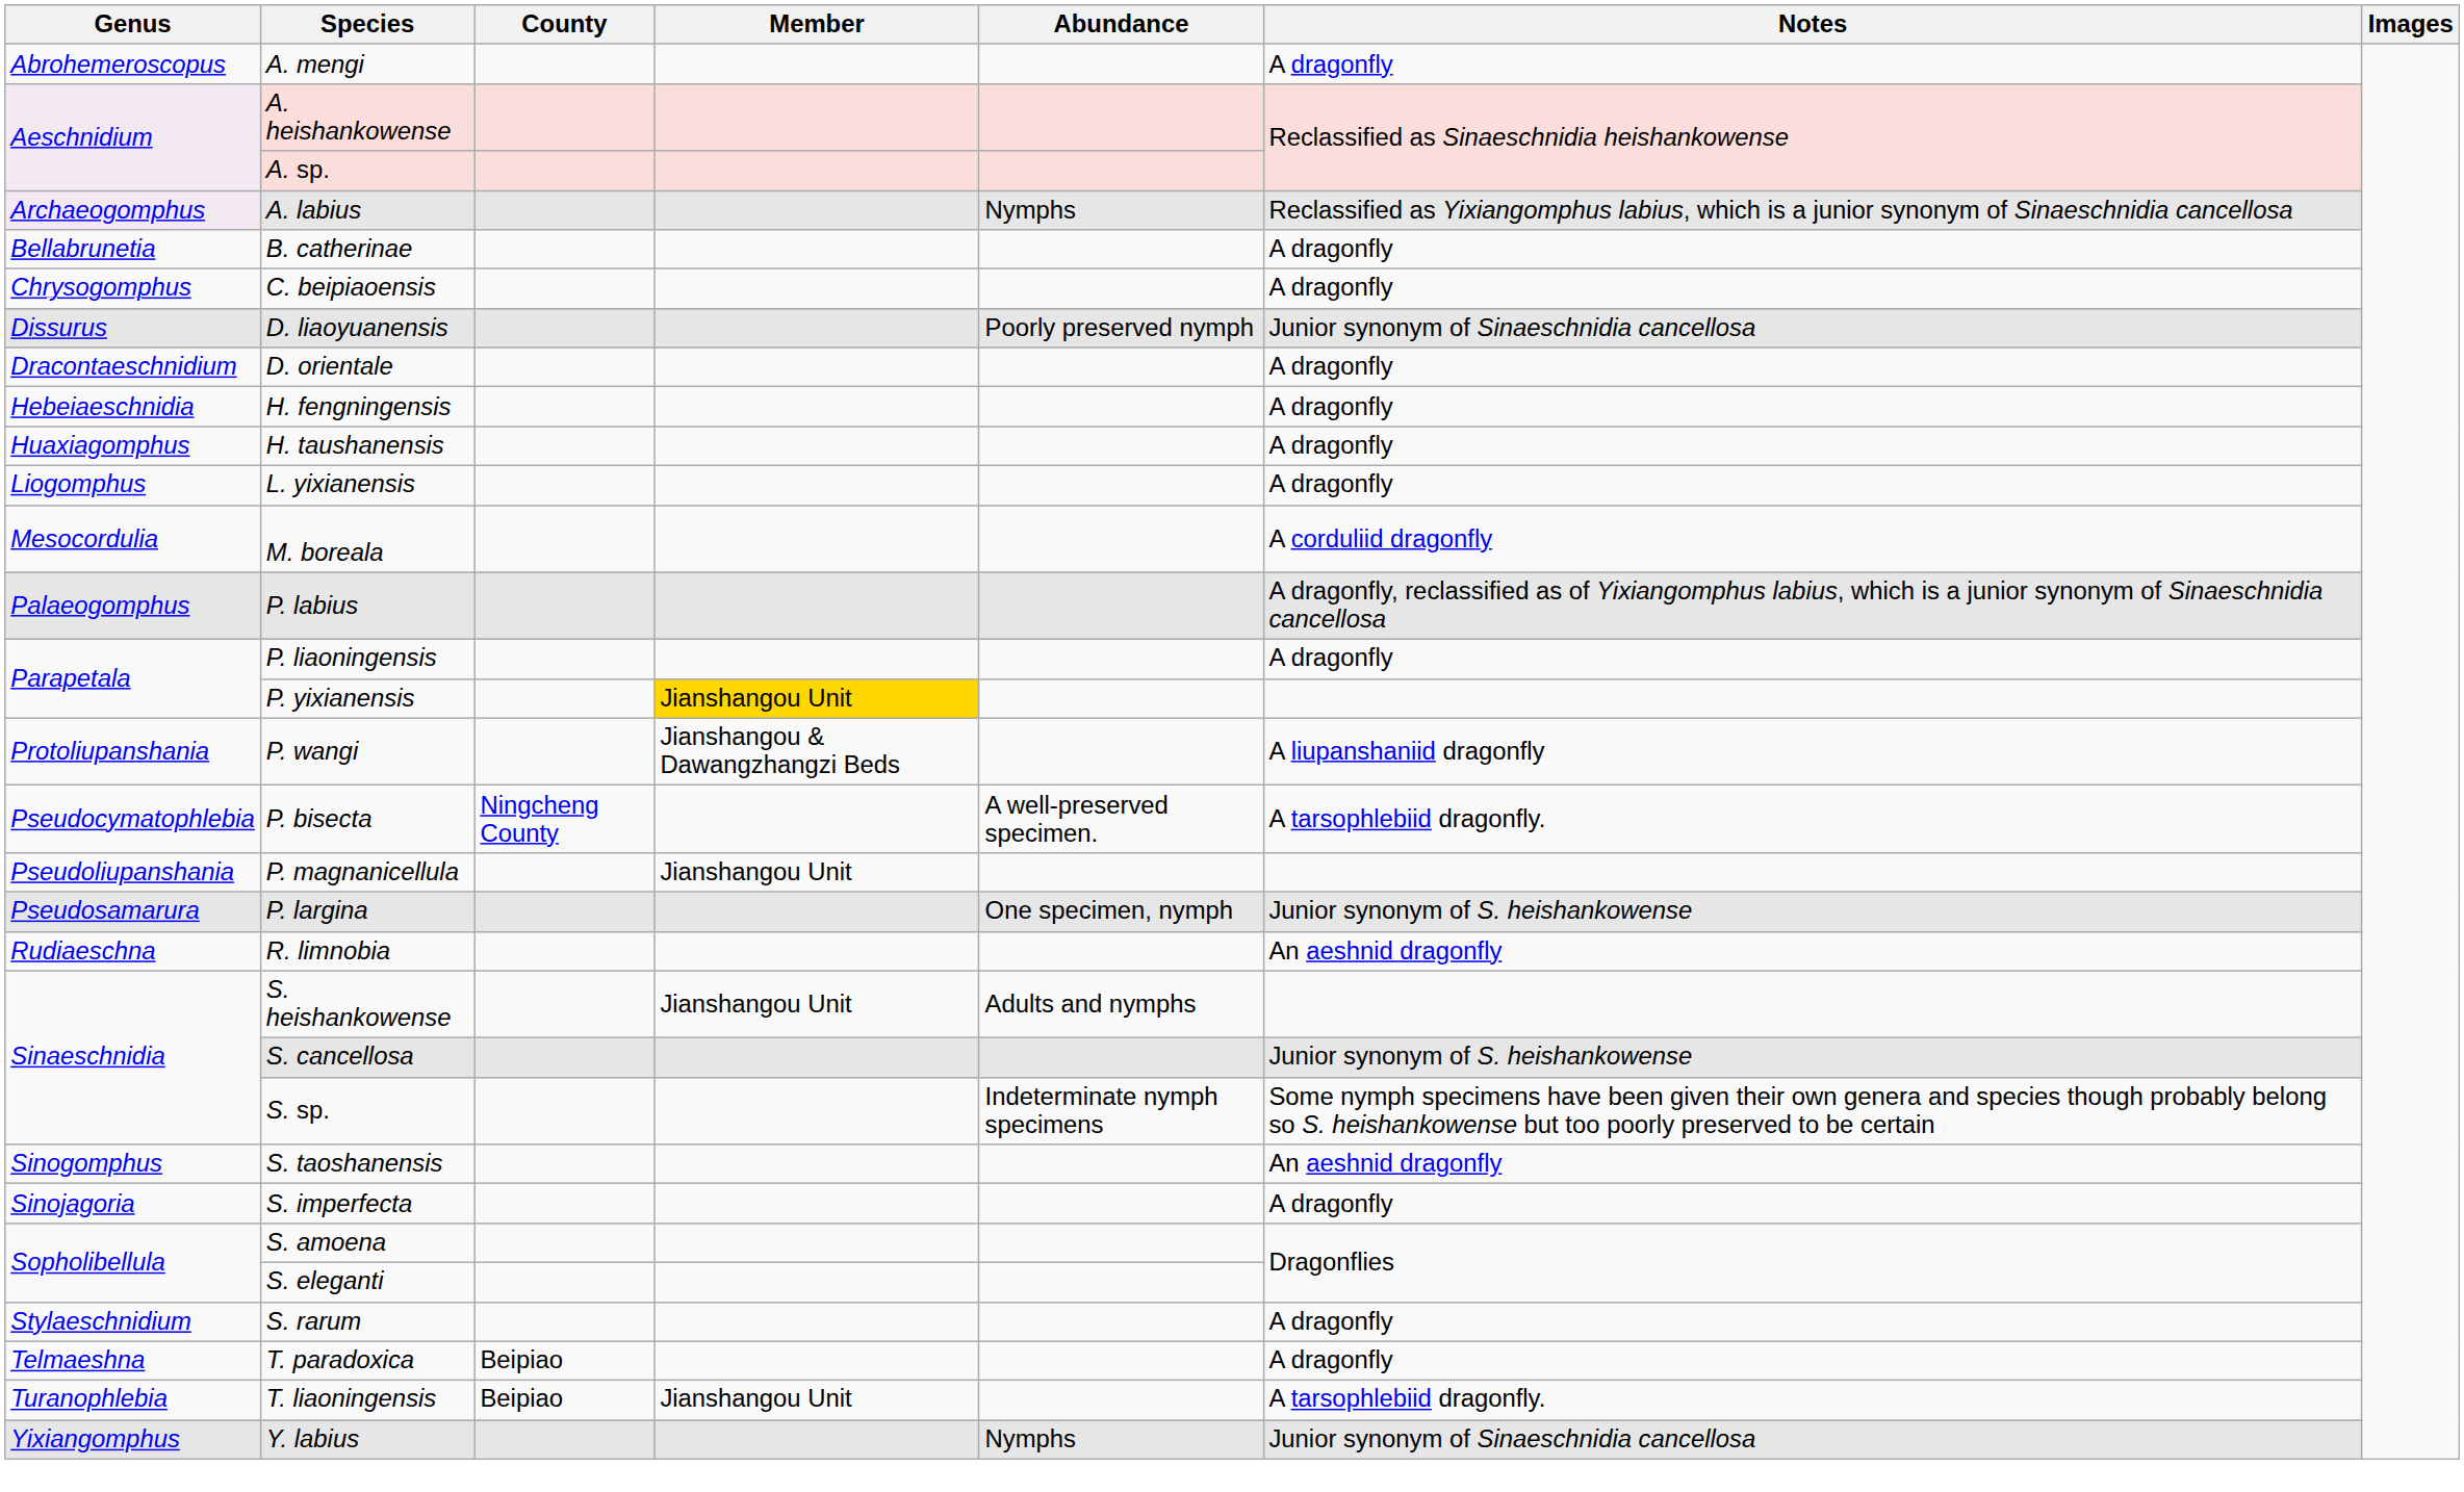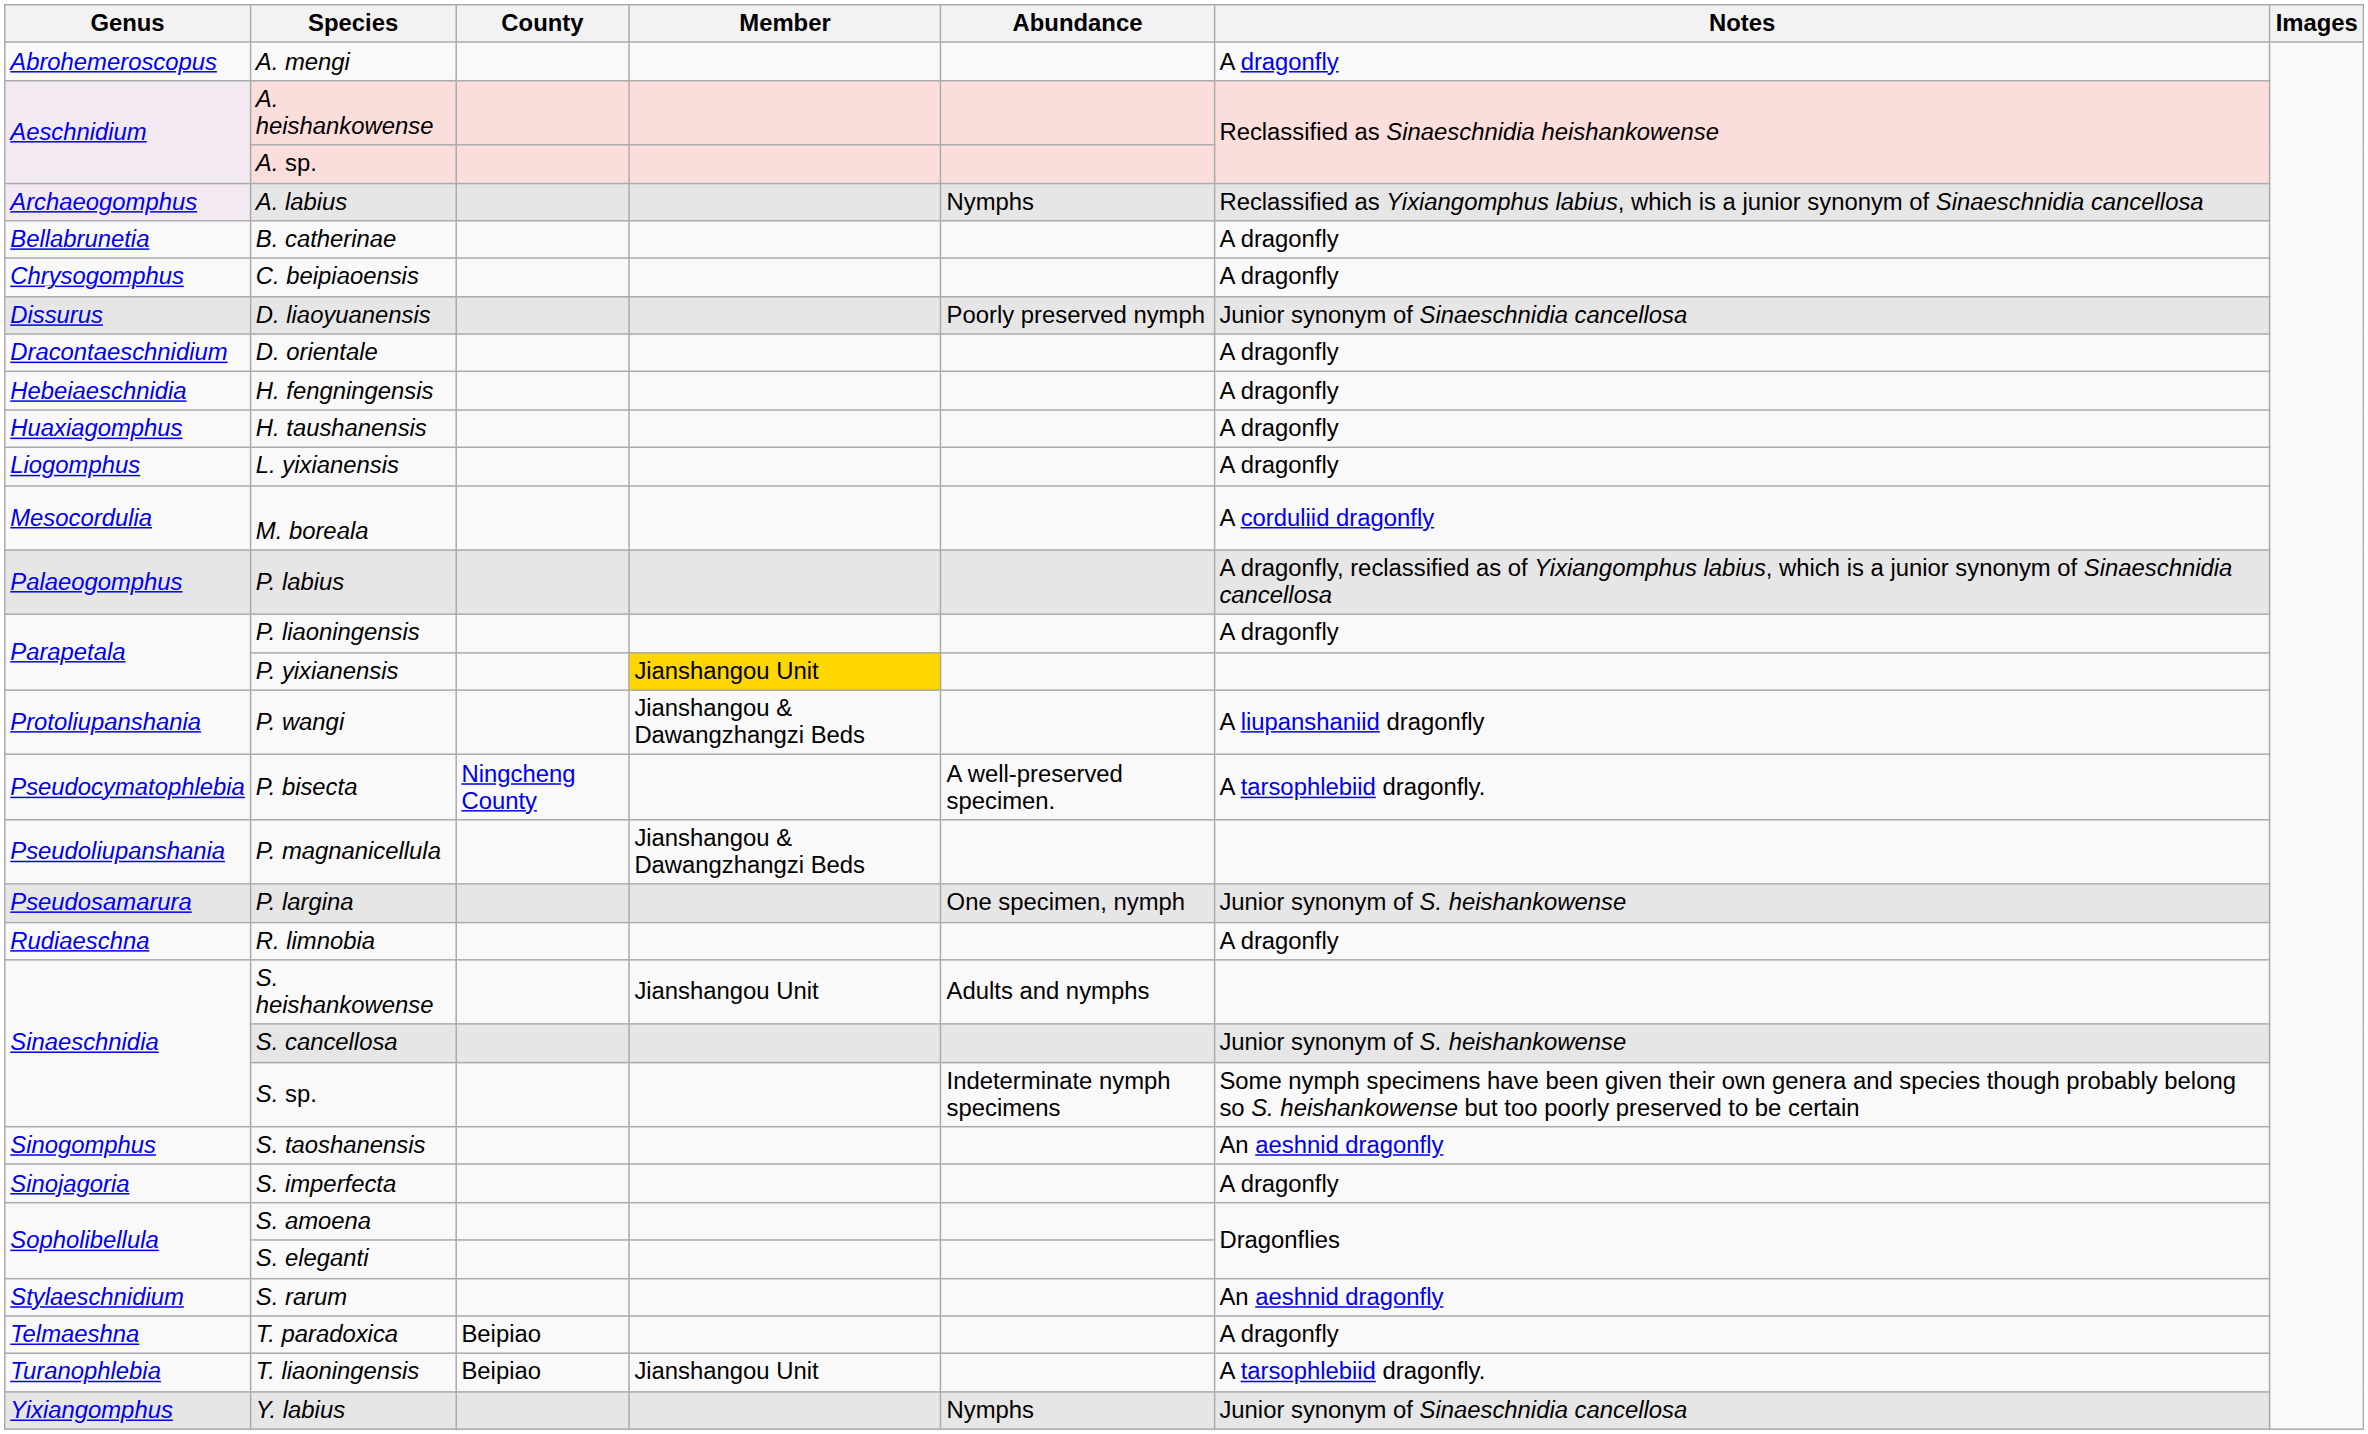 <table class="wikitable" align="center" width="100%">
 <tr>
 <th>Genus</th>
 <th>Species</th>
 <th>County</th>
 <th>Member</th>
 <th>Abundance</th>
 <th>Notes</th>
 <th>Images</th>
 </tr>
 <tr>
 <td><em><a href='#'>Abrohemeroscopus</a></em></td>
 <td><em>A. mengi</em></td>
 <td></td>
 <td></td>
 <td></td>
 <td>A <a href='#'>dragonfly</a></td>
 <td rowspan="103"></td>
 </tr>
 <tr>
 <td rowspan = 2 style="background:#f3e9f3;"><em><a href='#'>Aeschnidium</a></em></td>
 <td style="background:#fbdddb;"><em>A. heishankowense</em></td>
 <td style="background:#fbdddb;"></td>
 <td style="background:#fbdddb;"></td>
 <td style="background:#fbdddb;"></td>
 <td rowspan = 2 style="background:#fbdddb;">Reclassified as <em>Sinaeschnidia heishankowense</em></td>
 </tr>
 <tr>
 <td style="background:#fbdddb;"><em>A.</em> sp.</td>
 <td style="background:#fbdddb;"></td>
 <td style="background:#fbdddb;"></td>
 <td style="background:#fbdddb;"></td>
 </tr>
 <tr>
 <td style="background:#f3e9f3;"><em><a href='#'>Archaeogomphus</a></em></td>
 <td style="background:#E6E6E6;"><em>A. labius</em></td>
 <td style="background:#E6E6E6;"></td>
 <td style="background:#E6E6E6;"></td>
 <td style="background:#E6E6E6;">Nymphs</td>
 <td style="background:#E6E6E6;">Reclassified as <em>Yixiangomphus labius</em>, which is a junior synonym of <em>Sinaeschnidia cancellosa</em></td>
 </tr>
 <tr>
 <td><em><a href='#'>Bellabrunetia</a></em></td>
 <td><em>B. catherinae</em></td>
 <td></td>
 <td></td>
 <td></td>
 <td>A dragonfly</td>
 </tr>
 <tr>
 <td><em><a href='#'>Chrysogomphus</a></em></td>
 <td><em>C. beipiaoensis</em></td>
 <td></td>
 <td></td>
 <td></td>
 <td>A dragonfly</td>
 </tr>
 <tr>
 <td style="background:#E6E6E6;"><em><a href='#'>Dissurus</a></em></td>
 <td style="background:#E6E6E6;"><em>D. liaoyuanensis</em></td>
 <td style="background:#E6E6E6;"></td>
 <td style="background:#E6E6E6;"></td>
 <td style="background:#E6E6E6;">Poorly preserved nymph</td>
 <td style="background:#E6E6E6;">Junior synonym of <em>Sinaeschnidia cancellosa</em></td>
 </tr>
 <tr>
 <td><em><a href='#'>Dracontaeschnidium</a></em></td>
 <td><em>D. orientale</em></td>
 <td></td>
 <td></td>
 <td></td>
 <td>A dragonfly</td>
 </tr>
 <tr>
 <td><em><a href='#'>Hebeiaeschnidia</a></em></td>
 <td><em>H. fengningensis</em></td>
 <td></td>
 <td></td>
 <td></td>
 <td>A dragonfly</td>
 </tr>
 <tr>
 <td><em><a href='#'>Huaxiagomphus</a></em></td>
 <td><em>H. taushanensis</em></td>
 <td></td>
 <td></td>
 <td></td>
 <td>A dragonfly</td>
 </tr>
 <tr>
 <td><em><a href='#'>Liogomphus</a></em></td>
 <td><em>L. yixianensis</em></td>
 <td></td>
 <td></td>
 <td></td>
 <td>A dragonfly</td>
 </tr>
 <tr>
 <td><em><a href='#'>Mesocordulia</a></em></td>
 <td><br><em>M. boreala</em></td>
 <td></td>
 <td></td>
 <td></td>
 <td>A <a href='#'>corduliid dragonfly</a></td>
 </tr>
 <tr>
 <td style="background:#E6E6E6;"><em><a href='#'>Palaeogomphus</a></em></td>
 <td style="background:#E6E6E6;"><em>P. labius</em></td>
 <td style="background:#E6E6E6;"></td>
 <td style="background:#E6E6E6;"></td>
 <td style="background:#E6E6E6;"></td>
 <td style="background:#E6E6E6;">A dragonfly, reclassified as of <em>Yixiangomphus labius</em>, which is a junior synonym of <em>Sinaeschnidia cancellosa</em></td>
 </tr>
 <tr>
 <td rowspan=2><em><a href='#'>Parapetala</a></em></td>
 <td><em>P. liaoningensis</em></td>
 <td></td>
 <td></td>
 <td></td>
 <td>A dragonfly</td>
 </tr>
 <tr>
 <td><em>P. yixianensis</em></td>
 <td></td>
 <td style="background: gold;">Jianshangou Unit</td>
 <td></td>
 <td An aeshnopteran dragonfly></td>
 </tr>
 <tr>
 <td><em><a href='#'>Protoliupanshania</a></em></td>
 <td><em>P. wangi</em></td>
 <td></td>
 <td>Jianshangou & Dawangzhangzi Beds</td>
 <td></td>
 <td>A <a href='#'>liupanshaniid</a> dragonfly</td>
 </tr>
 <tr>
 <td><em><a href='#'>Pseudocymatophlebia</a></em></td>
 <td><em>P. bisecta</em></td>
 <td><a href='#'>Ningcheng County</a></td>
 <td></td>
 <td>A well-preserved specimen.</td>
 <td>A <a href='#'>tarsophlebiid</a> dragonfly.</td>
 </tr>
 <tr>
 <td><em><a href='#'>Pseudoliupanshania</a></em></td>
 <td><em>P. magnanicellula</em></td>
 <td></td>
-<td>Jianshangou Unit</td>
+<td>Jianshangou & Dawangzhangzi Beds</td>
 <td></td>
 <td></td>
 </tr>
 <tr>
 <td style="background:#E6E6E6;"><em><a href='#'>Pseudosamarura</a></em></td>
 <td style="background:#E6E6E6;"><em>P. largina</em></td>
 <td style="background:#E6E6E6;"></td>
 <td style="background:#E6E6E6;"></td>
 <td style="background:#E6E6E6;">One specimen, nymph</td>
 <td style="background:#E6E6E6;">Junior synonym of <em>S. heishankowense</em></td>
 </tr>
 <tr>
 <td><em><a href='#'>Rudiaeschna</a></em></td>
 <td><em>R. limnobia</em></td>
 <td></td>
 <td></td>
 <td></td>
-<td>An <a href='#'>aeshnid dragonfly</a></td>
+<td>A dragonfly</td>
 </tr>
 <tr>
 <td rowspan=3><em><a href='#'>Sinaeschnidia</a></em></td>
 <td><em>S. heishankowense</em></td>
 <td></td>
 <td>Jianshangou Unit</td>
 <td>Adults and nymphs</td>
 <td></td>
 </tr>
 <tr>
 <td style="background:#E6E6E6;"><em>S. cancellosa</em></td>
 <td style="background:#E6E6E6;"></td>
 <td style="background:#E6E6E6;"></td>
 <td style="background:#E6E6E6;"></td>
 <td style="background:#E6E6E6;">Junior synonym of <em>S. heishankowense</em></td>
 </tr>
 <tr>
 <td><em>S.</em> sp.</td>
 <td></td>
 <td></td>
 <td>Indeterminate nymph specimens</td>
 <td>Some nymph specimens have been given their own genera and species though probably belong so <em>S. heishankowense</em> but too poorly preserved to be certain</td>
 </tr>
 <tr>
 <td><em><a href='#'>Sinogomphus</a></em></td>
 <td><em>S. taoshanensis</em></td>
 <td></td>
 <td></td>
 <td></td>
 <td>An <a href='#'>aeshnid dragonfly</a></td>
 </tr>
 <tr>
 <td><em><a href='#'>Sinojagoria</a></em></td>
 <td><em>S. imperfecta</em></td>
 <td></td>
 <td></td>
 <td></td>
 <td>A dragonfly</td>
 </tr>
 <tr>
 <td rowspan=2><em><a href='#'>Sopholibellula</a></em></td>
 <td><em>S. amoena</em></td>
 <td></td>
 <td></td>
 <td></td>
 <td rowspan=2>Dragonflies</td>
 </tr>
 <tr>
 <td><em>S. eleganti</em></td>
 <td></td>
 <td></td>
 <td></td>
 </tr>
 <tr>
 <td><em><a href='#'>Stylaeschnidium</a></em></td>
 <td><em>S. rarum</em></td>
 <td></td>
 <td></td>
 <td></td>
-<td>A dragonfly</td>
+<td>An <a href='#'>aeshnid dragonfly</a></td>
 </tr>
 <tr>
 <td><em><a href='#'>Telmaeshna</a></em></td>
 <td><em>T. paradoxica</em></td>
 <td>Beipiao</td>
 <td></td>
 <td></td>
 <td>A dragonfly</td>
 </tr>
 <tr>
 <td><em><a href='#'>Turanophlebia</a></em></td>
 <td><em>T. liaoningensis</em></td>
 <td>Beipiao</td>
 <td>Jianshangou Unit</td>
 <td></td>
 <td>A <a href='#'>tarsophlebiid</a> dragonfly.</td>
 </tr>
 <tr>
 <td style="background:#E6E6E6;"><em><a href='#'>Yixiangomphus</a></em></td>
 <td style="background:#E6E6E6;"><em>Y. labius</em></td>
 <td style="background:#E6E6E6;"></td>
 <td style="background:#E6E6E6;"></td>
 <td style="background:#E6E6E6;">Nymphs</td>
 <td style="background:#E6E6E6;">Junior synonym of <em>Sinaeschnidia cancellosa</em></td>
 </tr>
 </table>
